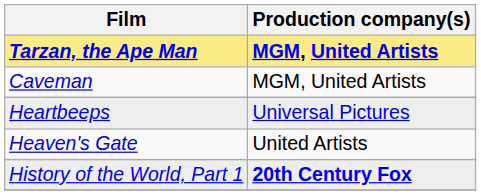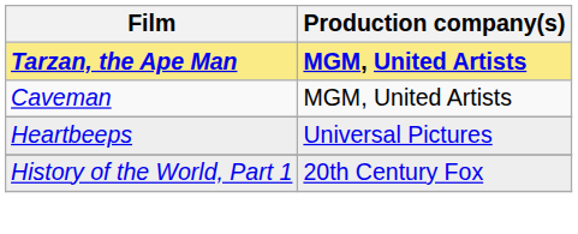 <table class="wikitable sortable plainrowheaders">
 <tr>
 <th>Film</th>
 <th class="unsortable">Production company(s)</th>
 </tr>
 <tr style="background:#FAEB86">
 <td><strong><em><a href='#'>Tarzan, the Ape Man</a></em></strong></td>
 <td><strong><a href='#'>MGM</a>, <a href='#'>United Artists</a></strong></td>
 </tr>
 <tr>
 <td><em><a href='#'>Caveman</a></em></td>
 <td>MGM, United Artists</td>
 </tr>
 <tr>
 </tr>
 <tr style="background:#eee;">
 <td><em><a href='#'>Heartbeeps</a></em></td>
 <td><a href='#'>Universal Pictures</a></td>
 </tr>
 <tr>
-<td><em><a href='#'>Heaven's Gate</a></em></td>
-<td>United Artists</td>
-</tr>
-<tr>
 </tr>
 <tr style="background:#eee;">
 <td><em><a href='#'>History of the World, Part 1</a></em></td>
-<td><strong><a href='#'>20th Century Fox</a></strong></td>
+<td><a href='#'>20th Century Fox</a></td>
 </tr>
 <tr>
 </tr>
 </table>
